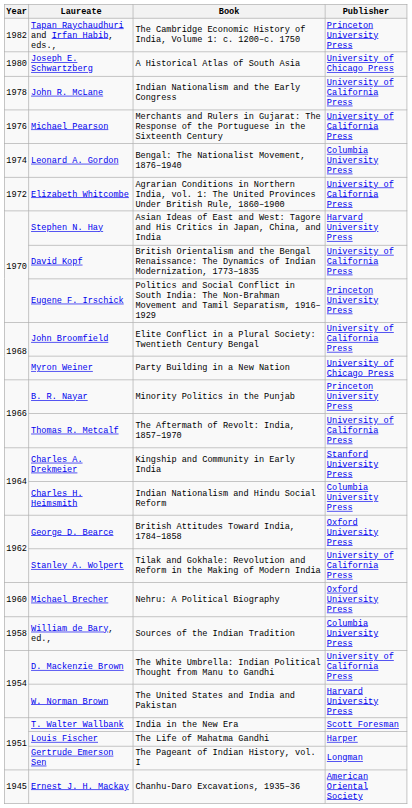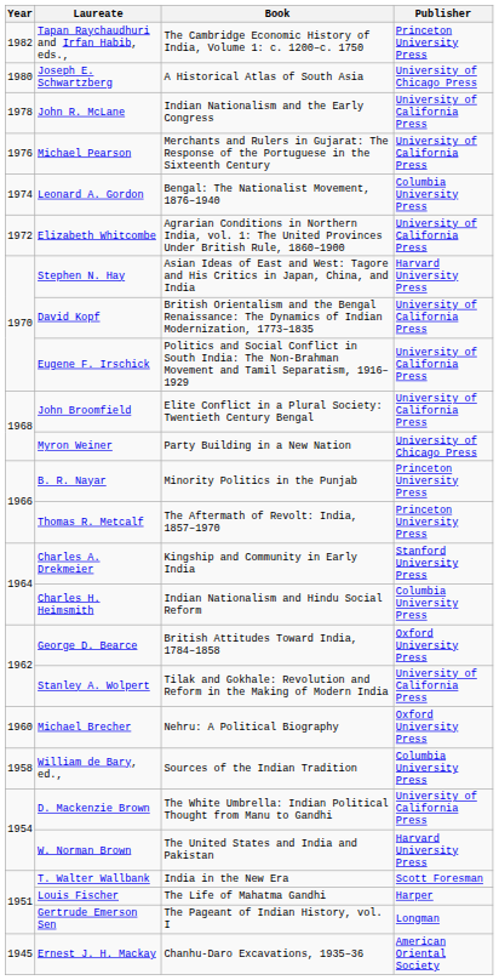 <table class="wikitable sortable">
 <tr>
 <th>Year</th>
 <th>Laureate</th>
 <th>Book</th>
 <th>Publisher</th>
 </tr>
 <tr>
 <td>1982</td>
 <td><a href='#'>Tapan Raychaudhuri</a> and <a href='#'>Irfan Habib</a>, eds.,</td>
 <td>The Cambridge Economic History of India, Volume 1: c. 1200–c. 1750</td>
 <td><a href='#'>Princeton University Press</a></td>
 </tr>
 <tr>
 <td>1980</td>
 <td><a href='#'>Joseph E. Schwartzberg</a></td>
 <td>A Historical Atlas of South Asia</td>
 <td><a href='#'>University of Chicago Press</a></td>
 </tr>
 <tr>
 <td>1978</td>
 <td><a href='#'>John R. McLane</a></td>
 <td>Indian Nationalism and the Early Congress</td>
 <td><a href='#'>University of California Press</a></td>
 </tr>
 <tr>
 <td>1976</td>
 <td><a href='#'>Michael Pearson</a></td>
 <td>Merchants and Rulers in Gujarat: The Response of the Portuguese in the Sixteenth Century</td>
 <td><a href='#'>University of California Press</a></td>
 </tr>
 <tr>
 <td>1974</td>
 <td><a href='#'>Leonard A. Gordon</a></td>
 <td>Bengal: The Nationalist Movement, 1876–1940</td>
 <td><a href='#'>Columbia University Press</a></td>
 </tr>
 <tr>
 <td>1972</td>
 <td><a href='#'>Elizabeth Whitcombe</a></td>
 <td>Agrarian Conditions in Northern India, vol. 1: The United Provinces Under British Rule, 1860–1900</td>
 <td><a href='#'>University of California Press</a></td>
 </tr>
 <tr>
 <td rowspan = 3>1970</td>
 <td><a href='#'>Stephen N. Hay</a></td>
 <td>Asian Ideas of East and West: Tagore and His Critics in Japan, China, and India</td>
 <td><a href='#'>Harvard University Press</a></td>
 </tr>
 <tr>
 <td><a href='#'>David Kopf</a></td>
 <td>British Orientalism and the Bengal Renaissance: The Dynamics of Indian Modernization, 1773–1835</td>
 <td><a href='#'>University of California Press</a></td>
 </tr>
 <tr>
 <td><a href='#'>Eugene F. Irschick</a></td>
 <td>Politics and Social Conflict in South India: The Non-Brahman Movement and Tamil Separatism, 1916–1929</td>
-<td><a href='#'>Princeton University Press</a></td>
+<td><a href='#'>University of California Press</a></td>
 </tr>
 <tr>
 <td rowspan = 2>1968</td>
 <td><a href='#'>John Broomfield</a></td>
 <td>Elite Conflict in a Plural Society: Twentieth Century Bengal</td>
 <td><a href='#'>University of California Press</a></td>
 </tr>
 <tr>
 <td><a href='#'>Myron Weiner</a></td>
 <td>Party Building in a New Nation</td>
 <td><a href='#'>University of Chicago Press</a></td>
 </tr>
 <tr>
 <td rowspan = 2>1966</td>
 <td><a href='#'>B. R. Nayar</a></td>
 <td>Minority Politics in the Punjab</td>
 <td><a href='#'>Princeton University Press</a></td>
 </tr>
 <tr>
 <td><a href='#'>Thomas R. Metcalf</a></td>
 <td>The Aftermath of Revolt: India, 1857–1970</td>
-<td><a href='#'>University of California Press</a></td>
+<td><a href='#'>Princeton University Press</a></td>
 </tr>
 <tr>
 <td rowspan = 2>1964</td>
 <td><a href='#'>Charles A. Drekmeier</a></td>
 <td>Kingship and Community in Early India</td>
 <td><a href='#'>Stanford University Press</a></td>
 </tr>
 <tr>
 <td><a href='#'>Charles H. Heimsmith</a></td>
 <td>Indian Nationalism and Hindu Social Reform</td>
 <td><a href='#'>Columbia University Press</a></td>
 </tr>
 <tr>
 <td rowspan = 2>1962</td>
 <td><a href='#'>George D. Bearce</a></td>
 <td>British Attitudes Toward India, 1784–1858</td>
 <td><a href='#'>Oxford University Press</a></td>
 </tr>
 <tr>
 <td><a href='#'>Stanley A. Wolpert</a></td>
 <td>Tilak and Gokhale: Revolution and Reform in the Making of Modern India</td>
 <td><a href='#'>University of California Press</a></td>
 </tr>
 <tr>
 <td>1960</td>
 <td><a href='#'>Michael Brecher</a></td>
 <td>Nehru: A Political Biography</td>
 <td><a href='#'>Oxford University Press</a></td>
 </tr>
 <tr>
 <td>1958</td>
 <td><a href='#'>William de Bary</a>, ed.,</td>
 <td>Sources of the Indian Tradition</td>
 <td><a href='#'>Columbia University Press</a></td>
 </tr>
 <tr>
 <td rowspan = 2>1954</td>
 <td><a href='#'>D. Mackenzie Brown</a></td>
 <td>The White Umbrella: Indian Political Thought from Manu to Gandhi</td>
 <td><a href='#'>University of California Press</a></td>
 </tr>
 <tr>
 <td><a href='#'>W. Norman Brown</a></td>
 <td>The United States and India and Pakistan</td>
 <td><a href='#'>Harvard University Press</a></td>
 </tr>
 <tr>
 <td rowspan = 3>1951</td>
 <td><a href='#'>T. Walter Wallbank</a></td>
 <td>India in the New Era</td>
 <td><a href='#'>Scott Foresman</a></td>
 </tr>
 <tr>
 <td><a href='#'>Louis Fischer</a></td>
 <td>The Life of Mahatma Gandhi</td>
 <td><a href='#'>Harper</a></td>
 </tr>
 <tr>
 <td><a href='#'>Gertrude Emerson Sen</a></td>
 <td>The Pageant of Indian History, vol. I</td>
 <td><a href='#'>Longman</a></td>
 </tr>
 <tr>
 <td>1945</td>
 <td><a href='#'>Ernest J. H. Mackay</a></td>
 <td>Chanhu-Daro Excavations, 1935–36</td>
 <td><a href='#'>American Oriental Society</a></td>
 </tr>
 </table>
